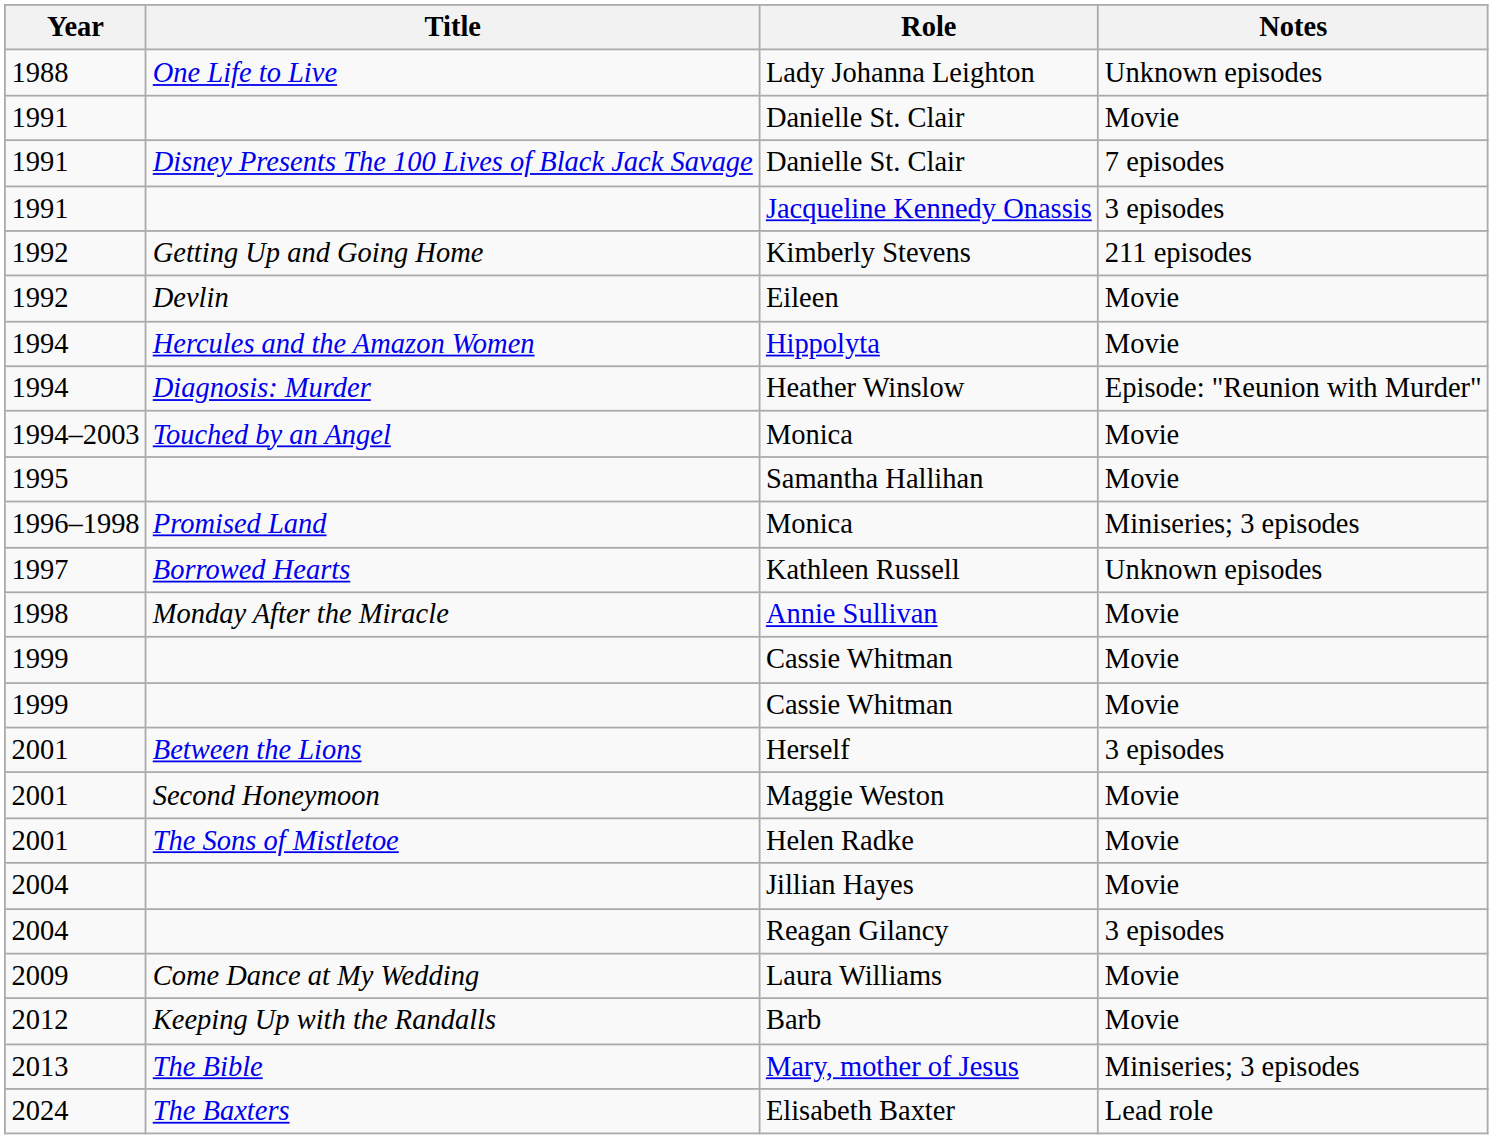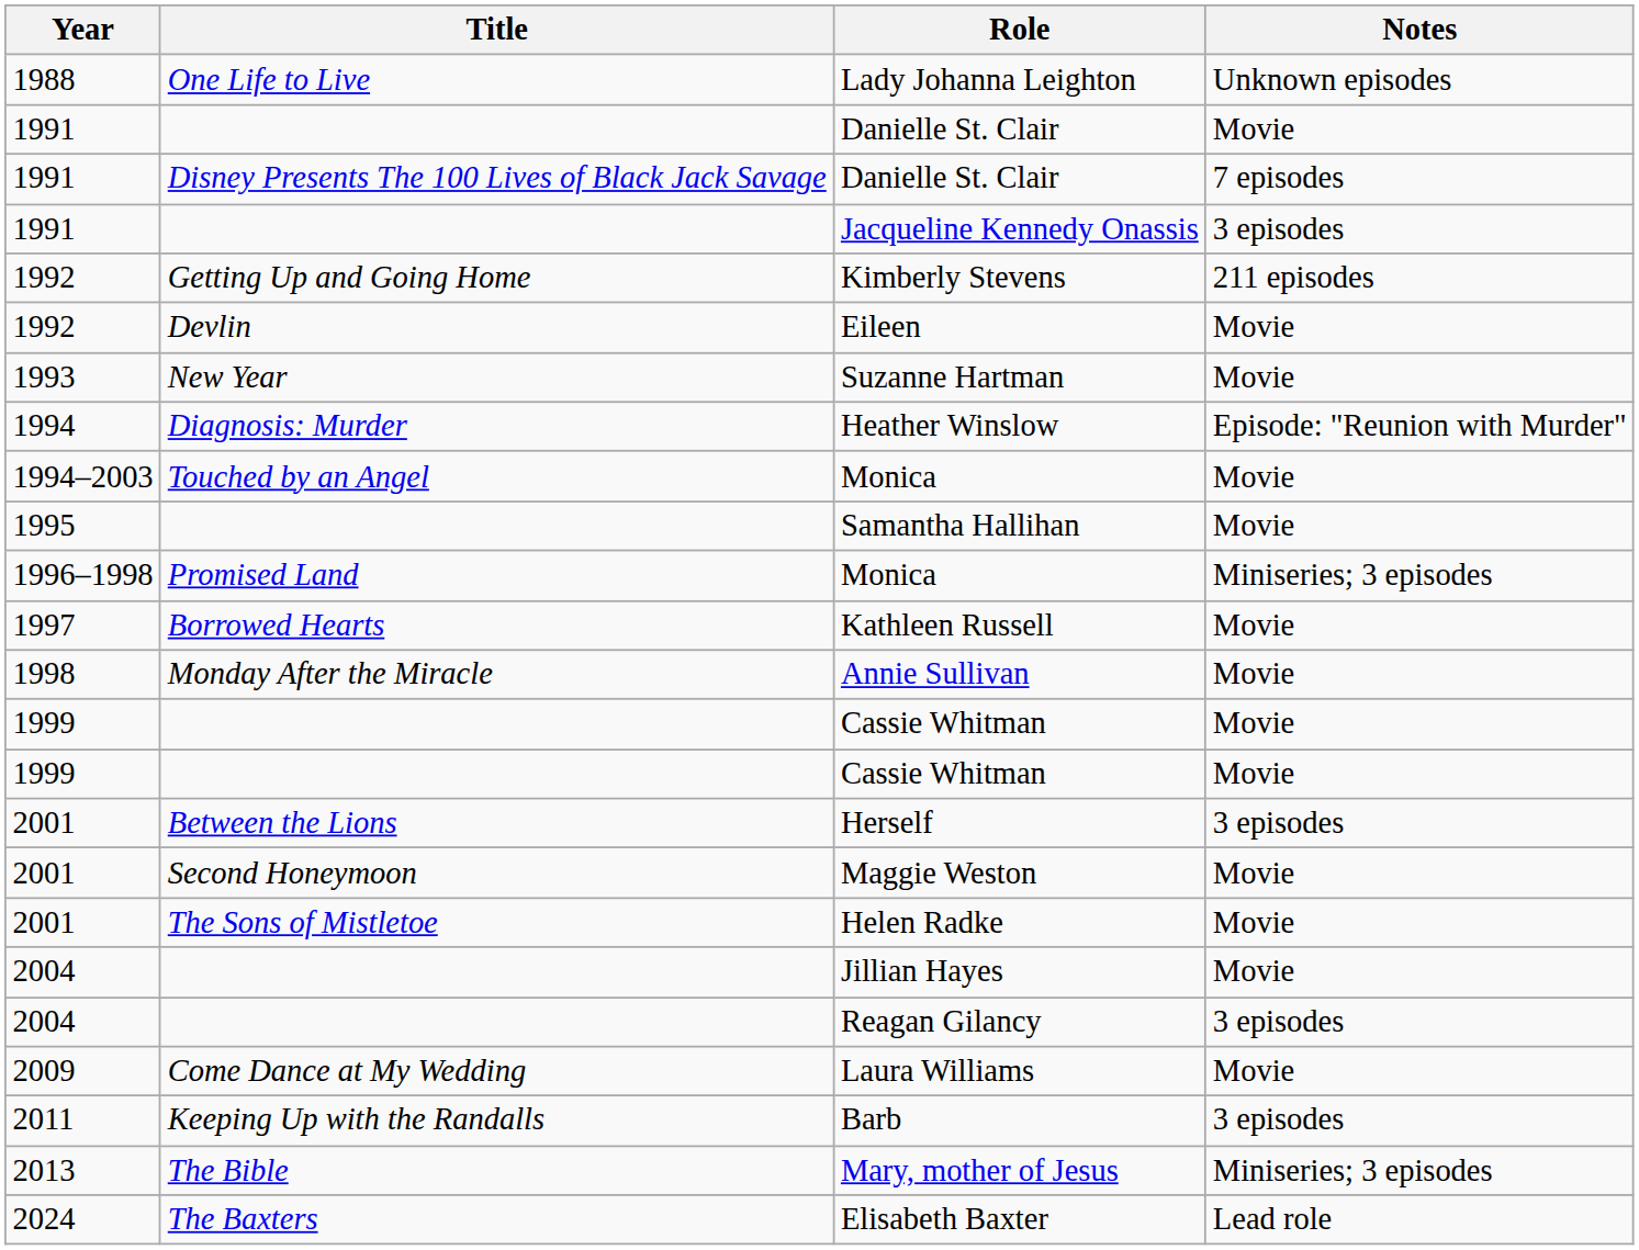 <table class="wikitable sortable">
 <tr>
 <th>Year</th>
 <th>Title</th>
 <th>Role</th>
 <th class="unsortable">Notes</th>
 </tr>
 <tr>
 <td>1988</td>
 <td><em><a href='#'>One Life to Live</a></em></td>
 <td>Lady Johanna Leighton</td>
 <td>Unknown episodes</td>
 </tr>
 <tr>
 <td>1991</td>
 <td><em></em></td>
 <td>Danielle St. Clair</td>
 <td>Movie</td>
 </tr>
 <tr>
 <td>1991</td>
 <td><em><a href='#'>Disney Presents The 100 Lives of Black Jack Savage</a></em></td>
 <td>Danielle St. Clair</td>
 <td>7 episodes</td>
 </tr>
 <tr>
 <td>1991</td>
 <td><em></em></td>
 <td><a href='#'>Jacqueline Kennedy Onassis</a></td>
 <td>3 episodes</td>
 </tr>
 <tr>
 <td>1992</td>
 <td><em>Getting Up and Going Home</em></td>
 <td>Kimberly Stevens</td>
 <td>211 episodes</td>
 </tr>
 <tr>
 <td>1992</td>
 <td><em>Devlin</em></td>
 <td>Eileen</td>
 <td>Movie</td>
 </tr>
 <tr>
-<td>1994</td>
-<td><em><a href='#'>Hercules and the Amazon Women</a></em></td>
-<td><a href='#'>Hippolyta</a></td>
+<td>1993</td>
+<td><em>New Year</em></td>
+<td>Suzanne Hartman</td>
 <td>Movie</td>
 </tr>
 <tr>
 <td>1994</td>
 <td><em><a href='#'>Diagnosis: Murder</a></em></td>
 <td>Heather Winslow</td>
 <td>Episode: "Reunion with Murder"</td>
 </tr>
 <tr>
 <td>1994–2003</td>
 <td><em><a href='#'>Touched by an Angel</a></em></td>
 <td>Monica</td>
 <td>Movie</td>
 </tr>
 <tr>
 <td>1995</td>
 <td><em></em></td>
 <td>Samantha Hallihan</td>
 <td>Movie</td>
 </tr>
 <tr>
 <td>1996–1998</td>
 <td><em><a href='#'>Promised Land</a></em></td>
 <td>Monica</td>
 <td>Miniseries; 3 episodes</td>
 </tr>
 <tr>
 <td>1997</td>
 <td><em><a href='#'>Borrowed Hearts</a></em></td>
 <td>Kathleen Russell</td>
-<td>Unknown episodes</td>
+<td>Movie</td>
 </tr>
 <tr>
 <td>1998</td>
 <td><em>Monday After the Miracle</em></td>
 <td><a href='#'>Annie Sullivan</a></td>
 <td>Movie</td>
 </tr>
 <tr>
 <td>1999</td>
 <td><em></em></td>
 <td>Cassie Whitman</td>
 <td>Movie</td>
 </tr>
 <tr>
 <td>1999</td>
 <td><em></em></td>
 <td>Cassie Whitman</td>
 <td>Movie</td>
 </tr>
 <tr>
 <td>2001</td>
 <td><em><a href='#'>Between the Lions</a></em></td>
 <td>Herself</td>
 <td>3 episodes</td>
 </tr>
 <tr>
 <td>2001</td>
 <td><em>Second Honeymoon</em></td>
 <td>Maggie Weston</td>
 <td>Movie</td>
 </tr>
 <tr>
 <td>2001</td>
 <td><em><a href='#'>The Sons of Mistletoe</a></em></td>
 <td>Helen Radke</td>
 <td>Movie</td>
 </tr>
 <tr>
 <td>2004</td>
 <td><em></em></td>
 <td>Jillian Hayes</td>
 <td>Movie</td>
 </tr>
 <tr>
 <td>2004</td>
 <td><em></em></td>
 <td>Reagan Gilancy</td>
 <td>3 episodes</td>
 </tr>
 <tr>
 <td>2009</td>
 <td><em>Come Dance at My Wedding</em></td>
 <td>Laura Williams</td>
 <td>Movie</td>
 </tr>
 <tr>
-<td>2012</td>
+<td>2011</td>
 <td><em>Keeping Up with the Randalls</em></td>
 <td>Barb</td>
-<td>Movie</td>
+<td>3 episodes</td>
 </tr>
 <tr>
 <td>2013</td>
 <td><em><a href='#'>The Bible</a></em></td>
 <td><a href='#'>Mary, mother of Jesus</a></td>
 <td>Miniseries; 3 episodes</td>
 </tr>
 <tr>
 <td>2024</td>
 <td><em><a href='#'>The Baxters</a></em></td>
 <td>Elisabeth Baxter</td>
 <td>Lead role</td>
 </tr>
 </table>
